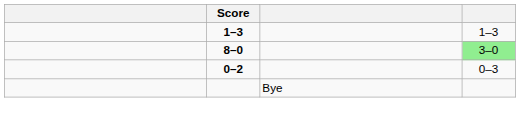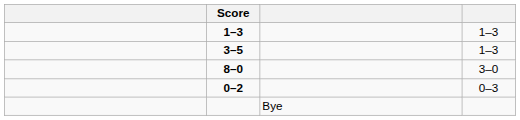 <table class="wikitable" style="text-align: center; ">
 <tr>
 <th align="right" width="270"></th>
 <th width="65">Score</th>
 <th align="left" width="270"></th>
 <th width="65"></th>
 </tr>
 <tr>
 <td align="left"></td>
 <td><strong>1–3</strong></td>
 <td align="left"><strong></strong></td>
 <td>1–3 <strong></strong></td>
 </tr>
 <tr>
+<td align="left"></td>
+<td><strong>3–5</strong></td>
+<td align="left"><strong></strong></td>
+<td>1–3 <strong></strong></td>
+</tr>
+<tr>
 <td align="left"><strong></strong></td>
 <td><strong>8–0</strong></td>
 <td align="left"></td>
-<td style="background: lightgreen;">3–0 <strong></strong></td>
+<td>3–0 <strong></strong></td>
 </tr>
 <tr>
 <td align="left"></td>
 <td><strong>0–2</strong></td>
 <td align="left"><strong></strong></td>
 <td>0–3 <strong></strong></td>
 </tr>
 <tr>
 <td align="left"><strong></strong></td>
 <td></td>
 <td align="left">Bye</td>
 <td></td>
 </tr>
 </table>
